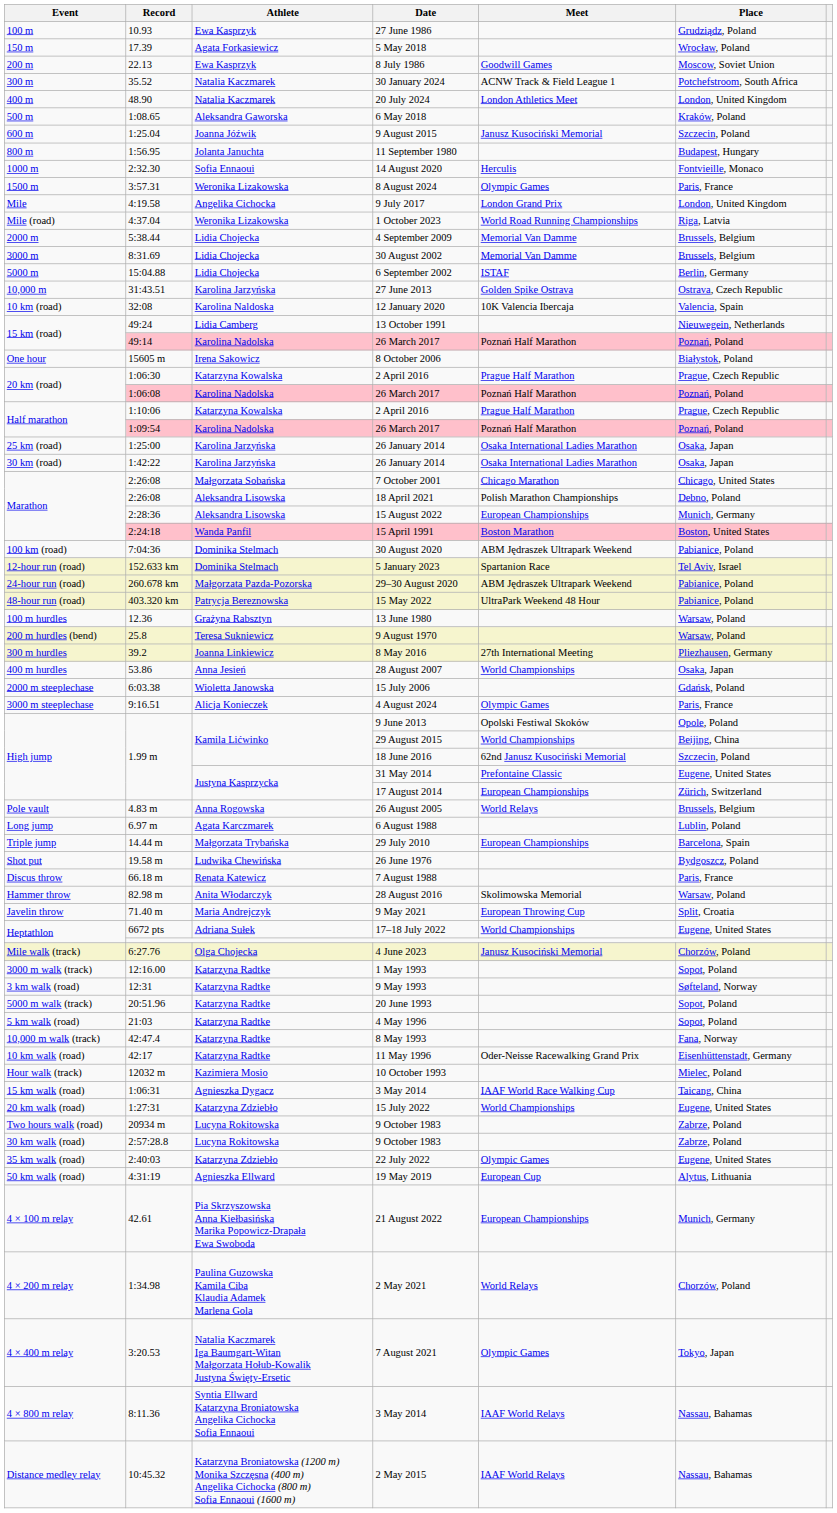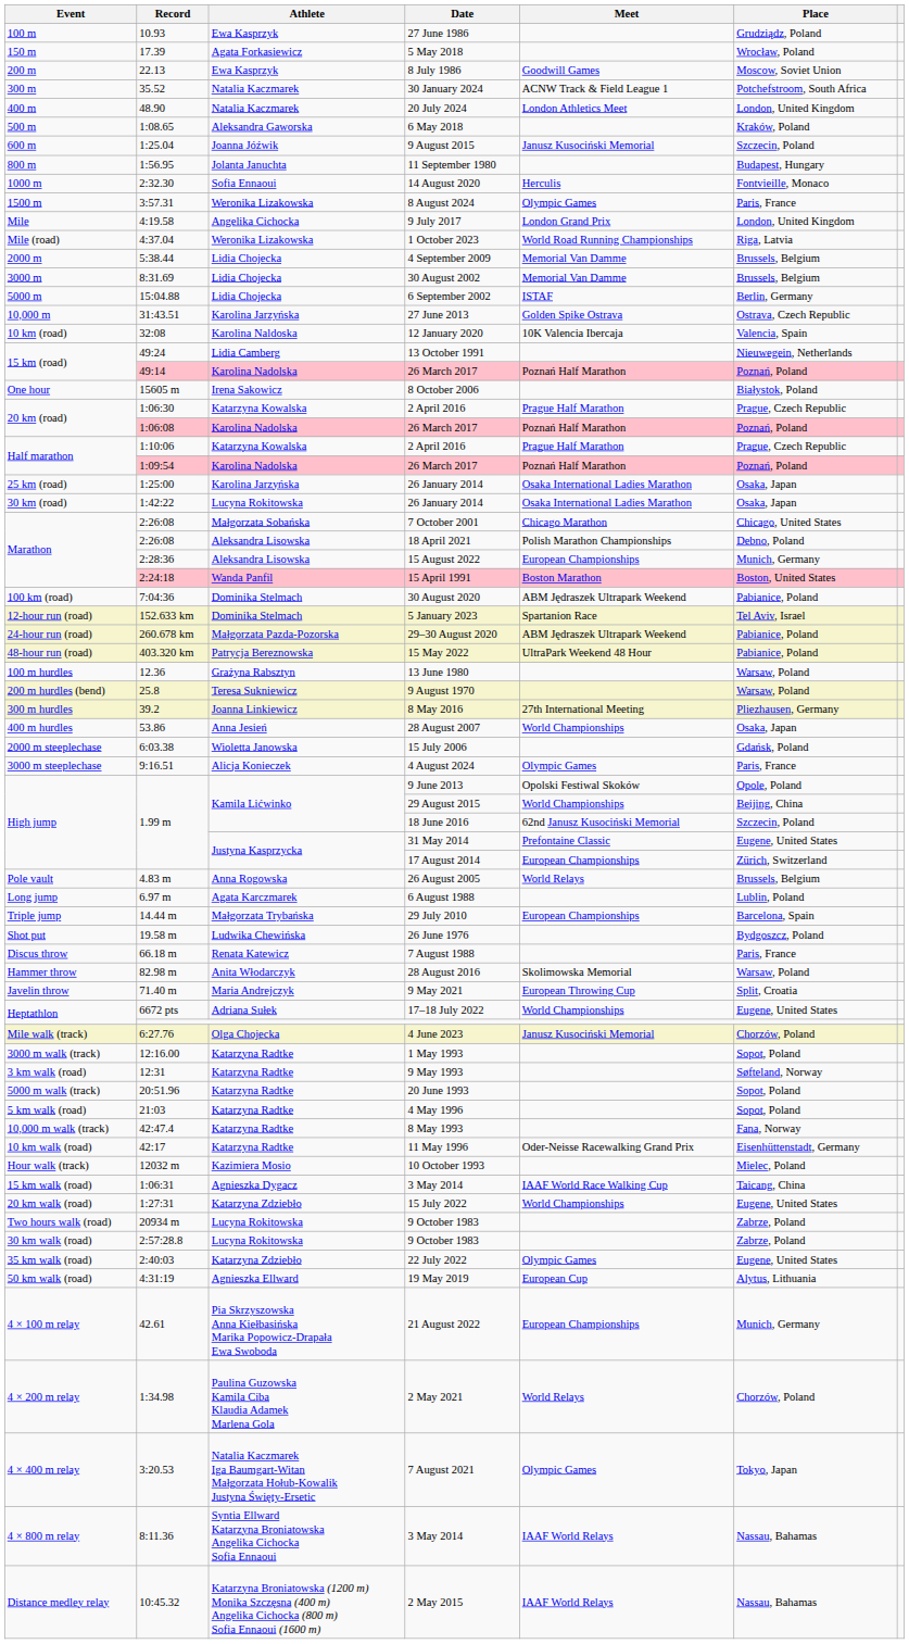 <table class="wikitable" style="font-size:95%; width: 95%;">
 <tr>
 <th>Event</th>
 <th>Record</th>
 <th>Athlete</th>
 <th>Date</th>
 <th>Meet</th>
 <th>Place</th>
 <th></th>
 </tr>
 <tr>
 <td><a href='#'>100 m</a></td>
 <td>10.93 </td>
 <td><a href='#'>Ewa Kasprzyk</a></td>
 <td>27 June 1986</td>
 <td></td>
 <td><a href='#'>Grudziądz</a>, Poland</td>
 <td></td>
 </tr>
 <tr>
 <td><a href='#'>150 m</a></td>
 <td>17.39</td>
 <td><a href='#'>Agata Forkasiewicz</a></td>
 <td>5 May 2018</td>
 <td></td>
 <td><a href='#'>Wrocław</a>, Poland</td>
 <td></td>
 </tr>
 <tr>
 <td><a href='#'>200 m</a></td>
 <td>22.13 </td>
 <td><a href='#'>Ewa Kasprzyk</a></td>
 <td>8 July 1986</td>
 <td><a href='#'>Goodwill Games</a></td>
 <td><a href='#'>Moscow</a>, Soviet Union</td>
 <td></td>
 </tr>
 <tr>
 <td><a href='#'>300 m</a></td>
 <td>35.52</td>
 <td><a href='#'>Natalia Kaczmarek</a></td>
 <td>30 January 2024</td>
 <td>ACNW Track & Field League 1</td>
 <td><a href='#'>Potchefstroom</a>, South Africa</td>
 <td></td>
 </tr>
 <tr>
 <td><a href='#'>400 m</a></td>
 <td>48.90</td>
 <td><a href='#'>Natalia Kaczmarek</a></td>
 <td>20 July 2024</td>
 <td><a href='#'>London Athletics Meet</a></td>
 <td><a href='#'>London</a>, United Kingdom</td>
 <td></td>
 </tr>
 <tr>
 <td><a href='#'>500 m</a></td>
 <td>1:08.65</td>
 <td><a href='#'>Aleksandra Gaworska</a></td>
 <td>6 May 2018</td>
 <td></td>
 <td><a href='#'>Kraków</a>, Poland</td>
 <td></td>
 </tr>
 <tr>
 <td><a href='#'>600 m</a></td>
 <td>1:25.04</td>
 <td><a href='#'>Joanna Jóźwik</a></td>
 <td>9 August 2015</td>
 <td><a href='#'>Janusz Kusociński Memorial</a></td>
 <td><a href='#'>Szczecin</a>, Poland</td>
 <td></td>
 </tr>
 <tr>
 <td><a href='#'>800 m</a></td>
 <td>1:56.95</td>
 <td><a href='#'>Jolanta Januchta</a></td>
 <td>11 September 1980</td>
 <td></td>
 <td><a href='#'>Budapest</a>, Hungary</td>
 <td></td>
 </tr>
 <tr>
 <td><a href='#'>1000 m</a></td>
 <td>2:32.30</td>
 <td><a href='#'>Sofia Ennaoui</a></td>
 <td>14 August 2020</td>
 <td><a href='#'>Herculis</a></td>
 <td><a href='#'>Fontvieille</a>, Monaco</td>
 <td></td>
 </tr>
 <tr>
 <td><a href='#'>1500 m</a></td>
 <td>3:57.31</td>
 <td><a href='#'>Weronika Lizakowska</a></td>
 <td>8 August 2024</td>
 <td><a href='#'>Olympic Games</a></td>
 <td><a href='#'>Paris</a>, France</td>
 <td></td>
 </tr>
 <tr>
 <td><a href='#'>Mile</a></td>
 <td>4:19.58</td>
 <td><a href='#'>Angelika Cichocka</a></td>
 <td>9 July 2017</td>
 <td><a href='#'>London Grand Prix</a></td>
 <td><a href='#'>London</a>, United Kingdom</td>
 <td></td>
 </tr>
 <tr>
 <td><a href='#'>Mile</a> (road)</td>
 <td>4:37.04 </td>
 <td><a href='#'>Weronika Lizakowska</a></td>
 <td>1 October 2023</td>
 <td><a href='#'>World Road Running Championships</a></td>
 <td><a href='#'>Riga</a>, Latvia</td>
 <td></td>
 </tr>
 <tr>
 <td><a href='#'>2000 m</a></td>
 <td>5:38.44</td>
 <td><a href='#'>Lidia Chojecka</a></td>
 <td>4 September 2009</td>
 <td><a href='#'>Memorial Van Damme</a></td>
 <td><a href='#'>Brussels</a>, Belgium</td>
 <td></td>
 </tr>
 <tr>
 <td><a href='#'>3000 m</a></td>
 <td>8:31.69</td>
 <td><a href='#'>Lidia Chojecka</a></td>
 <td>30 August 2002</td>
 <td><a href='#'>Memorial Van Damme</a></td>
 <td><a href='#'>Brussels</a>, Belgium</td>
 <td></td>
 </tr>
 <tr>
 <td><a href='#'>5000 m</a></td>
 <td>15:04.88</td>
 <td><a href='#'>Lidia Chojecka</a></td>
 <td>6 September 2002</td>
 <td><a href='#'>ISTAF</a></td>
 <td><a href='#'>Berlin</a>, Germany</td>
 <td></td>
 </tr>
 <tr>
 <td><a href='#'>10,000 m</a></td>
 <td>31:43.51</td>
 <td><a href='#'>Karolina Jarzyńska</a></td>
 <td>27 June 2013</td>
 <td><a href='#'>Golden Spike Ostrava</a></td>
 <td><a href='#'>Ostrava</a>, Czech Republic</td>
 <td></td>
 </tr>
 <tr>
 <td><a href='#'>10 km</a> (road)</td>
 <td>32:08</td>
 <td><a href='#'>Karolina Naldoska</a></td>
 <td>12 January 2020</td>
 <td>10K Valencia Ibercaja</td>
 <td><a href='#'>Valencia</a>, Spain</td>
 <td></td>
 </tr>
 <tr>
 <td rowspan=2><a href='#'>15 km</a> (road)</td>
 <td>49:24</td>
 <td><a href='#'>Lidia Camberg</a></td>
 <td>13 October 1991</td>
 <td></td>
 <td><a href='#'>Nieuwegein</a>, Netherlands</td>
 <td></td>
 </tr>
 <tr style="background:pink">
 <td>49:14</td>
 <td><a href='#'>Karolina Nadolska</a></td>
 <td>26 March 2017</td>
 <td>Poznań Half Marathon</td>
 <td><a href='#'>Poznań</a>, Poland</td>
 <td></td>
 </tr>
 <tr>
 <td><a href='#'>One hour</a></td>
 <td>15605 m</td>
 <td><a href='#'>Irena Sakowicz</a></td>
 <td>8 October 2006</td>
 <td></td>
 <td><a href='#'>Białystok</a>, Poland</td>
 <td></td>
 </tr>
 <tr>
 <td rowspan=2><a href='#'>20 km</a> (road)</td>
 <td>1:06:30</td>
 <td><a href='#'>Katarzyna Kowalska</a></td>
 <td>2 April 2016</td>
 <td><a href='#'>Prague Half Marathon</a></td>
 <td><a href='#'>Prague</a>, Czech Republic</td>
 <td></td>
 </tr>
 <tr style="background:pink">
 <td>1:06:08</td>
 <td><a href='#'>Karolina Nadolska</a></td>
 <td>26 March 2017</td>
 <td>Poznań Half Marathon</td>
 <td><a href='#'>Poznań</a>, Poland</td>
 <td></td>
 </tr>
 <tr>
 <td rowspan=2><a href='#'>Half marathon</a></td>
 <td>1:10:06</td>
 <td><a href='#'>Katarzyna Kowalska</a></td>
 <td>2 April 2016</td>
 <td><a href='#'>Prague Half Marathon</a></td>
 <td><a href='#'>Prague</a>, Czech Republic</td>
 <td></td>
 </tr>
 <tr style="background:pink">
 <td>1:09:54</td>
 <td><a href='#'>Karolina Nadolska</a></td>
 <td>26 March 2017</td>
 <td>Poznań Half Marathon</td>
 <td><a href='#'>Poznań</a>, Poland</td>
 <td></td>
 </tr>
 <tr>
 <td><a href='#'>25 km</a> (road)</td>
 <td>1:25:00</td>
 <td><a href='#'>Karolina Jarzyńska</a></td>
 <td>26 January 2014</td>
 <td><a href='#'>Osaka International Ladies Marathon</a></td>
 <td><a href='#'>Osaka</a>, Japan</td>
 <td></td>
 </tr>
 <tr>
 <td><a href='#'>30 km</a> (road)</td>
 <td>1:42:22</td>
-<td><a href='#'>Karolina Jarzyńska</a></td>
+<td><a href='#'>Lucyna Rokitowska</a></td>
 <td>26 January 2014</td>
 <td><a href='#'>Osaka International Ladies Marathon</a></td>
 <td><a href='#'>Osaka</a>, Japan</td>
 <td></td>
 </tr>
 <tr>
 <td rowspan=4><a href='#'>Marathon</a></td>
 <td>2:26:08 </td>
 <td><a href='#'>Małgorzata Sobańska</a></td>
 <td>7 October 2001</td>
 <td><a href='#'>Chicago Marathon</a></td>
 <td><a href='#'>Chicago</a>, United States</td>
 <td></td>
 </tr>
 <tr>
 <td>2:26:08 </td>
 <td><a href='#'>Aleksandra Lisowska</a></td>
 <td>18 April 2021</td>
 <td>Polish Marathon Championships</td>
 <td><a href='#'>Debno</a>, Poland</td>
 <td></td>
 </tr>
 <tr>
 <td>2:28:36 </td>
 <td><a href='#'>Aleksandra Lisowska</a></td>
 <td>15 August 2022</td>
 <td><a href='#'>European Championships</a></td>
 <td><a href='#'>Munich</a>, Germany</td>
 <td></td>
 </tr>
 <tr style="background:pink">
 <td>2:24:18 </td>
 <td><a href='#'>Wanda Panfil</a></td>
 <td>15 April 1991</td>
 <td><a href='#'>Boston Marathon</a></td>
 <td><a href='#'>Boston</a>, United States</td>
 <td></td>
 </tr>
 <tr>
 <td><a href='#'>100 km</a> (road)</td>
 <td>7:04:36</td>
 <td><a href='#'>Dominika Stelmach</a></td>
 <td>30 August 2020</td>
 <td>ABM Jędraszek Ultrapark Weekend</td>
 <td><a href='#'>Pabianice</a>, Poland</td>
 <td></td>
 </tr>
 <tr style="background:#f6F5CE;">
 <td><a href='#'>12-hour run</a> (road)</td>
 <td>152.633 km</td>
 <td><a href='#'>Dominika Stelmach</a></td>
 <td>5 January 2023</td>
 <td>Spartanion Race</td>
 <td><a href='#'>Tel Aviv</a>, Israel</td>
 <td></td>
 </tr>
 <tr style="background:#f6F5CE;">
 <td><a href='#'>24-hour run</a> (road)</td>
 <td>260.678 km</td>
 <td><a href='#'>Małgorzata Pazda-Pozorska</a></td>
 <td>29–30 August 2020</td>
 <td>ABM Jędraszek Ultrapark Weekend</td>
 <td><a href='#'>Pabianice</a>, Poland</td>
 <td></td>
 </tr>
 <tr style="background:#f6F5CE;">
 <td><a href='#'>48-hour run</a> (road)</td>
 <td>403.320 km</td>
 <td><a href='#'>Patrycja Bereznowska</a></td>
 <td>15 May 2022</td>
 <td>UltraPark Weekend 48 Hour</td>
 <td><a href='#'>Pabianice</a>, Poland</td>
 <td></td>
 </tr>
 <tr>
 <td><a href='#'>100 m hurdles</a></td>
 <td>12.36 </td>
 <td><a href='#'>Grażyna Rabsztyn</a></td>
 <td>13 June 1980</td>
 <td></td>
 <td><a href='#'>Warsaw</a>, Poland</td>
 <td></td>
 </tr>
 <tr style="background:#f6F5CE;">
 <td><a href='#'>200 m hurdles</a> (bend)</td>
 <td>25.8  </td>
 <td><a href='#'>Teresa Sukniewicz</a></td>
 <td>9 August 1970</td>
 <td></td>
 <td><a href='#'>Warsaw</a>, Poland</td>
 <td></td>
 </tr>
 <tr style="background:#f6F5CE;">
 <td><a href='#'>300 m hurdles</a></td>
 <td>39.2 </td>
 <td><a href='#'>Joanna Linkiewicz</a></td>
 <td>8 May 2016</td>
 <td>27th International Meeting</td>
 <td><a href='#'>Pliezhausen</a>, Germany</td>
 <td></td>
 </tr>
 <tr>
 <td><a href='#'>400 m hurdles</a></td>
 <td>53.86</td>
 <td><a href='#'>Anna Jesień</a></td>
 <td>28 August 2007</td>
 <td><a href='#'>World Championships</a></td>
 <td><a href='#'>Osaka</a>, Japan</td>
 <td></td>
 </tr>
 <tr>
 <td><a href='#'>2000 m steeplechase</a></td>
 <td>6:03.38</td>
 <td><a href='#'>Wioletta Janowska</a></td>
 <td>15 July 2006</td>
 <td></td>
 <td><a href='#'>Gdańsk</a>, Poland</td>
 <td></td>
 </tr>
 <tr>
 <td><a href='#'>3000 m steeplechase</a></td>
 <td>9:16.51</td>
 <td><a href='#'>Alicja Konieczek</a></td>
 <td>4 August 2024</td>
 <td><a href='#'>Olympic Games</a></td>
 <td><a href='#'>Paris</a>, France</td>
 <td></td>
 </tr>
 <tr>
 <td rowspan=5><a href='#'>High jump</a></td>
 <td rowspan=5>1.99 m</td>
 <td rowspan=3><a href='#'>Kamila Lićwinko</a></td>
 <td>9 June 2013</td>
 <td>Opolski Festiwal Skoków</td>
 <td><a href='#'>Opole</a>, Poland</td>
 <td></td>
 </tr>
 <tr>
 <td>29 August 2015</td>
 <td><a href='#'>World Championships</a></td>
 <td><a href='#'>Beijing</a>, China</td>
 <td></td>
 </tr>
 <tr>
 <td>18 June 2016</td>
 <td>62nd <a href='#'>Janusz Kusociński Memorial</a></td>
 <td><a href='#'>Szczecin</a>, Poland</td>
 <td></td>
 </tr>
 <tr>
 <td rowspan=2><a href='#'>Justyna Kasprzycka</a></td>
 <td>31 May 2014</td>
 <td><a href='#'>Prefontaine Classic</a></td>
 <td><a href='#'>Eugene</a>, United States</td>
 <td></td>
 </tr>
 <tr>
 <td>17 August 2014</td>
 <td><a href='#'>European Championships</a></td>
 <td><a href='#'>Zürich</a>, Switzerland</td>
 <td></td>
 </tr>
 <tr>
 <td><a href='#'>Pole vault</a></td>
 <td>4.83 m</td>
 <td><a href='#'>Anna Rogowska</a></td>
 <td>26 August 2005</td>
 <td><a href='#'>World Relays</a></td>
 <td><a href='#'>Brussels</a>, Belgium</td>
 <td></td>
 </tr>
 <tr>
 <td><a href='#'>Long jump</a></td>
 <td>6.97 m </td>
 <td><a href='#'>Agata Karczmarek</a></td>
 <td>6 August 1988</td>
 <td></td>
 <td><a href='#'>Lublin</a>, Poland</td>
 <td></td>
 </tr>
 <tr>
 <td><a href='#'>Triple jump</a></td>
 <td>14.44 m </td>
 <td><a href='#'>Małgorzata Trybańska</a></td>
 <td>29 July 2010</td>
 <td><a href='#'>European Championships</a></td>
 <td><a href='#'>Barcelona</a>, Spain</td>
 <td></td>
 </tr>
 <tr>
 <td><a href='#'>Shot put</a></td>
 <td>19.58 m</td>
 <td><a href='#'>Ludwika Chewińska</a></td>
 <td>26 June 1976</td>
 <td></td>
 <td><a href='#'>Bydgoszcz</a>, Poland</td>
 <td></td>
 </tr>
 <tr>
 <td><a href='#'>Discus throw</a></td>
 <td>66.18 m</td>
 <td><a href='#'>Renata Katewicz</a></td>
 <td>7 August 1988</td>
 <td></td>
 <td><a href='#'>Paris</a>, France</td>
 <td></td>
 </tr>
 <tr>
 <td><a href='#'>Hammer throw</a></td>
 <td>82.98 m</td>
 <td><a href='#'>Anita Włodarczyk</a></td>
 <td>28 August 2016</td>
 <td>Skolimowska Memorial</td>
 <td><a href='#'>Warsaw</a>, Poland</td>
 <td></td>
 </tr>
 <tr>
 <td><a href='#'>Javelin throw</a></td>
 <td>71.40 m</td>
 <td><a href='#'>Maria Andrejczyk</a></td>
 <td>9 May 2021</td>
 <td><a href='#'>European Throwing Cup</a></td>
 <td><a href='#'>Split</a>, Croatia</td>
 <td></td>
 </tr>
 <tr>
 <td rowspan=2><a href='#'>Heptathlon</a></td>
 <td>6672 pts</td>
 <td><a href='#'>Adriana Sułek</a></td>
 <td>17–18 July 2022</td>
 <td><a href='#'>World Championships</a></td>
 <td><a href='#'>Eugene</a>, United States</td>
 <td></td>
 </tr>
 <tr>
 <td colspan=5></td>
 <td></td>
 </tr>
 <tr style="background:#f6F5CE;">
 <td><a href='#'>Mile walk</a> (track)</td>
 <td>6:27.76</td>
 <td><a href='#'>Olga Chojecka</a></td>
 <td>4 June 2023</td>
 <td><a href='#'>Janusz Kusociński Memorial</a></td>
 <td><a href='#'>Chorzów</a>, Poland</td>
 <td></td>
 </tr>
 <tr>
 <td><a href='#'>3000 m walk</a> (track)</td>
 <td>12:16.00</td>
 <td><a href='#'>Katarzyna Radtke</a></td>
 <td>1 May 1993</td>
 <td></td>
 <td><a href='#'>Sopot</a>, Poland</td>
 <td></td>
 </tr>
 <tr>
 <td><a href='#'>3 km walk</a> (road)</td>
 <td>12:31</td>
 <td><a href='#'>Katarzyna Radtke</a></td>
 <td>9 May 1993</td>
 <td></td>
 <td><a href='#'>Søfteland</a>, Norway</td>
 <td></td>
 </tr>
 <tr>
 <td><a href='#'>5000 m walk</a> (track)</td>
 <td>20:51.96</td>
 <td><a href='#'>Katarzyna Radtke</a></td>
 <td>20 June 1993</td>
 <td></td>
 <td><a href='#'>Sopot</a>, Poland</td>
 <td></td>
 </tr>
 <tr>
 <td><a href='#'>5 km walk</a> (road)</td>
 <td>21:03</td>
 <td><a href='#'>Katarzyna Radtke</a></td>
 <td>4 May 1996</td>
 <td></td>
 <td><a href='#'>Sopot</a>, Poland</td>
 <td></td>
 </tr>
 <tr>
 <td><a href='#'>10,000 m walk</a> (track)</td>
 <td>42:47.4</td>
 <td><a href='#'>Katarzyna Radtke</a></td>
 <td>8 May 1993</td>
 <td></td>
 <td><a href='#'>Fana</a>, Norway</td>
 <td></td>
 </tr>
 <tr>
 <td><a href='#'>10 km walk</a> (road)</td>
 <td>42:17</td>
 <td><a href='#'>Katarzyna Radtke</a></td>
 <td>11 May 1996</td>
 <td>Oder-Neisse Racewalking Grand Prix</td>
 <td><a href='#'>Eisenhüttenstadt</a>, Germany</td>
 <td></td>
 </tr>
 <tr>
 <td><a href='#'>Hour walk</a> (track)</td>
 <td>12032 m</td>
 <td><a href='#'>Kazimiera Mosio</a></td>
 <td>10 October 1993</td>
 <td></td>
 <td><a href='#'>Mielec</a>, Poland</td>
 <td></td>
 </tr>
 <tr>
 <td><a href='#'>15 km walk</a> (road)</td>
 <td>1:06:31</td>
 <td><a href='#'>Agnieszka Dygacz</a></td>
 <td>3 May 2014</td>
 <td><a href='#'>IAAF World Race Walking Cup</a></td>
 <td><a href='#'>Taicang</a>, China</td>
 <td></td>
 </tr>
 <tr>
 <td><a href='#'>20 km walk</a> (road)</td>
 <td>1:27:31</td>
 <td><a href='#'>Katarzyna Zdziebło</a></td>
 <td>15 July 2022</td>
 <td><a href='#'>World Championships</a></td>
 <td><a href='#'>Eugene</a>, United States</td>
 <td></td>
 </tr>
 <tr>
 <td><a href='#'>Two hours walk</a> (road)</td>
 <td>20934 m</td>
 <td><a href='#'>Lucyna Rokitowska</a></td>
 <td>9 October 1983</td>
 <td></td>
 <td><a href='#'>Zabrze</a>, Poland</td>
 <td></td>
 </tr>
 <tr>
 <td><a href='#'>30 km walk</a> (road)</td>
 <td>2:57:28.8</td>
 <td><a href='#'>Lucyna Rokitowska</a></td>
 <td>9 October 1983</td>
 <td></td>
 <td><a href='#'>Zabrze</a>, Poland</td>
 <td></td>
 </tr>
 <tr>
 <td><a href='#'>35 km walk</a> (road)</td>
 <td>2:40:03</td>
 <td><a href='#'>Katarzyna Zdziebło</a></td>
 <td>22 July 2022</td>
 <td><a href='#'>Olympic Games</a></td>
 <td><a href='#'>Eugene</a>, United States</td>
 <td></td>
 </tr>
 <tr>
 <td><a href='#'>50 km walk</a> (road)</td>
 <td>4:31:19</td>
 <td><a href='#'>Agnieszka Ellward</a></td>
 <td>19 May 2019</td>
 <td><a href='#'>European Cup</a></td>
 <td><a href='#'>Alytus</a>, Lithuania</td>
 <td></td>
 </tr>
 <tr>
 <td><a href='#'>4 × 100 m relay</a></td>
 <td>42.61</td>
 <td><br><a href='#'>Pia Skrzyszowska</a><br><a href='#'>Anna Kiełbasińska</a><br><a href='#'>Marika Popowicz-Drapała</a><br><a href='#'>Ewa Swoboda</a></td>
 <td>21 August 2022</td>
 <td><a href='#'>European Championships</a></td>
 <td><a href='#'>Munich</a>, Germany</td>
 <td></td>
 </tr>
 <tr>
 <td><a href='#'>4 × 200 m relay</a></td>
 <td>1:34.98</td>
 <td><br><a href='#'>Paulina Guzowska</a><br><a href='#'>Kamila Ciba</a><br><a href='#'>Klaudia Adamek</a><br><a href='#'>Marlena Gola</a></td>
 <td>2 May 2021</td>
 <td><a href='#'>World Relays</a></td>
 <td><a href='#'>Chorzów</a>, Poland</td>
 <td></td>
 </tr>
 <tr>
 <td><a href='#'>4 × 400 m relay</a></td>
 <td>3:20.53</td>
 <td><br><a href='#'>Natalia Kaczmarek</a><br><a href='#'>Iga Baumgart-Witan</a><br><a href='#'>Małgorzata Hołub-Kowalik</a><br><a href='#'>Justyna Święty-Ersetic</a></td>
 <td>7 August 2021</td>
 <td><a href='#'>Olympic Games</a></td>
 <td><a href='#'>Tokyo</a>, Japan</td>
 <td></td>
 </tr>
 <tr>
 <td><a href='#'>4 × 800 m relay</a></td>
 <td>8:11.36</td>
 <td><a href='#'>Syntia Ellward</a><br><a href='#'>Katarzyna Broniatowska</a><br><a href='#'>Angelika Cichocka</a><br><a href='#'>Sofia Ennaoui</a></td>
 <td>3 May 2014</td>
 <td><a href='#'>IAAF World Relays</a></td>
 <td><a href='#'>Nassau</a>, Bahamas</td>
 <td></td>
 </tr>
 <tr>
 <td><a href='#'>Distance medley relay</a></td>
 <td>10:45.32</td>
 <td><br><a href='#'>Katarzyna Broniatowska</a>  <em>(1200 m)</em><br><a href='#'>Monika Szczęsna</a>  <em>(400 m)</em><br><a href='#'>Angelika Cichocka</a>  <em>(800 m)</em><br><a href='#'>Sofia Ennaoui</a>  <em>(1600 m)</em></td>
 <td>2 May 2015</td>
 <td><a href='#'>IAAF World Relays</a></td>
 <td><a href='#'>Nassau</a>, Bahamas</td>
 <td></td>
 </tr>
 </table>
